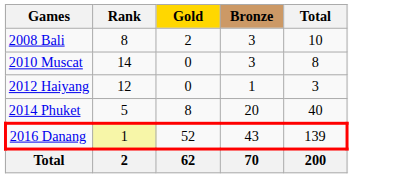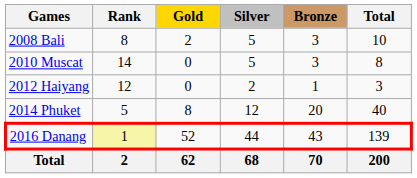 <table class="wikitable" style="text-align:center; font-size:90%;">
 <tr>
 <th>Games</th>
 <th style="width:4em;">Rank</th>
 <th style="background:gold; width:4em;"><strong>Gold</strong></th>
+<th style="background:silver; width:4em;"><strong>Silver</strong></th>
 <th style="background:#cc9966; width:4em;"><strong>Bronze</strong></th>
 <th style="width:4em;">Total</th>
 </tr>
 <tr>
 <td align=left> <a href='#'>2008 Bali</a></td>
 <td>8</td>
 <td>2</td>
+<td>5</td>
 <td>3</td>
 <td>10</td>
 </tr>
 <tr>
 <td align=left> <a href='#'>2010 Muscat</a></td>
 <td>14</td>
 <td>0</td>
+<td>5</td>
 <td>3</td>
 <td>8</td>
 </tr>
 <tr>
 <td align=left> <a href='#'>2012 Haiyang</a></td>
 <td>12</td>
 <td>0</td>
+<td>2</td>
 <td>1</td>
 <td>3</td>
 </tr>
 <tr>
 <td align=left> <a href='#'>2014 Phuket</a></td>
 <td>5</td>
 <td>8</td>
+<td>12</td>
 <td>20</td>
 <td>40</td>
 </tr>
 <tr style="border: 3px solid red">
 <td align=left> <a href='#'>2016 Danang</a></td>
 <td bgcolor=f7f6a8>1</td>
 <td>52</td>
+<td>44</td>
 <td>43</td>
 <td>139</td>
 </tr>
 <tr>
 <th>Total</th>
 <th>2</th>
 <th>62</th>
+<th>68</th>
 <th>70</th>
 <th>200</th>
 </tr>
 </table>
